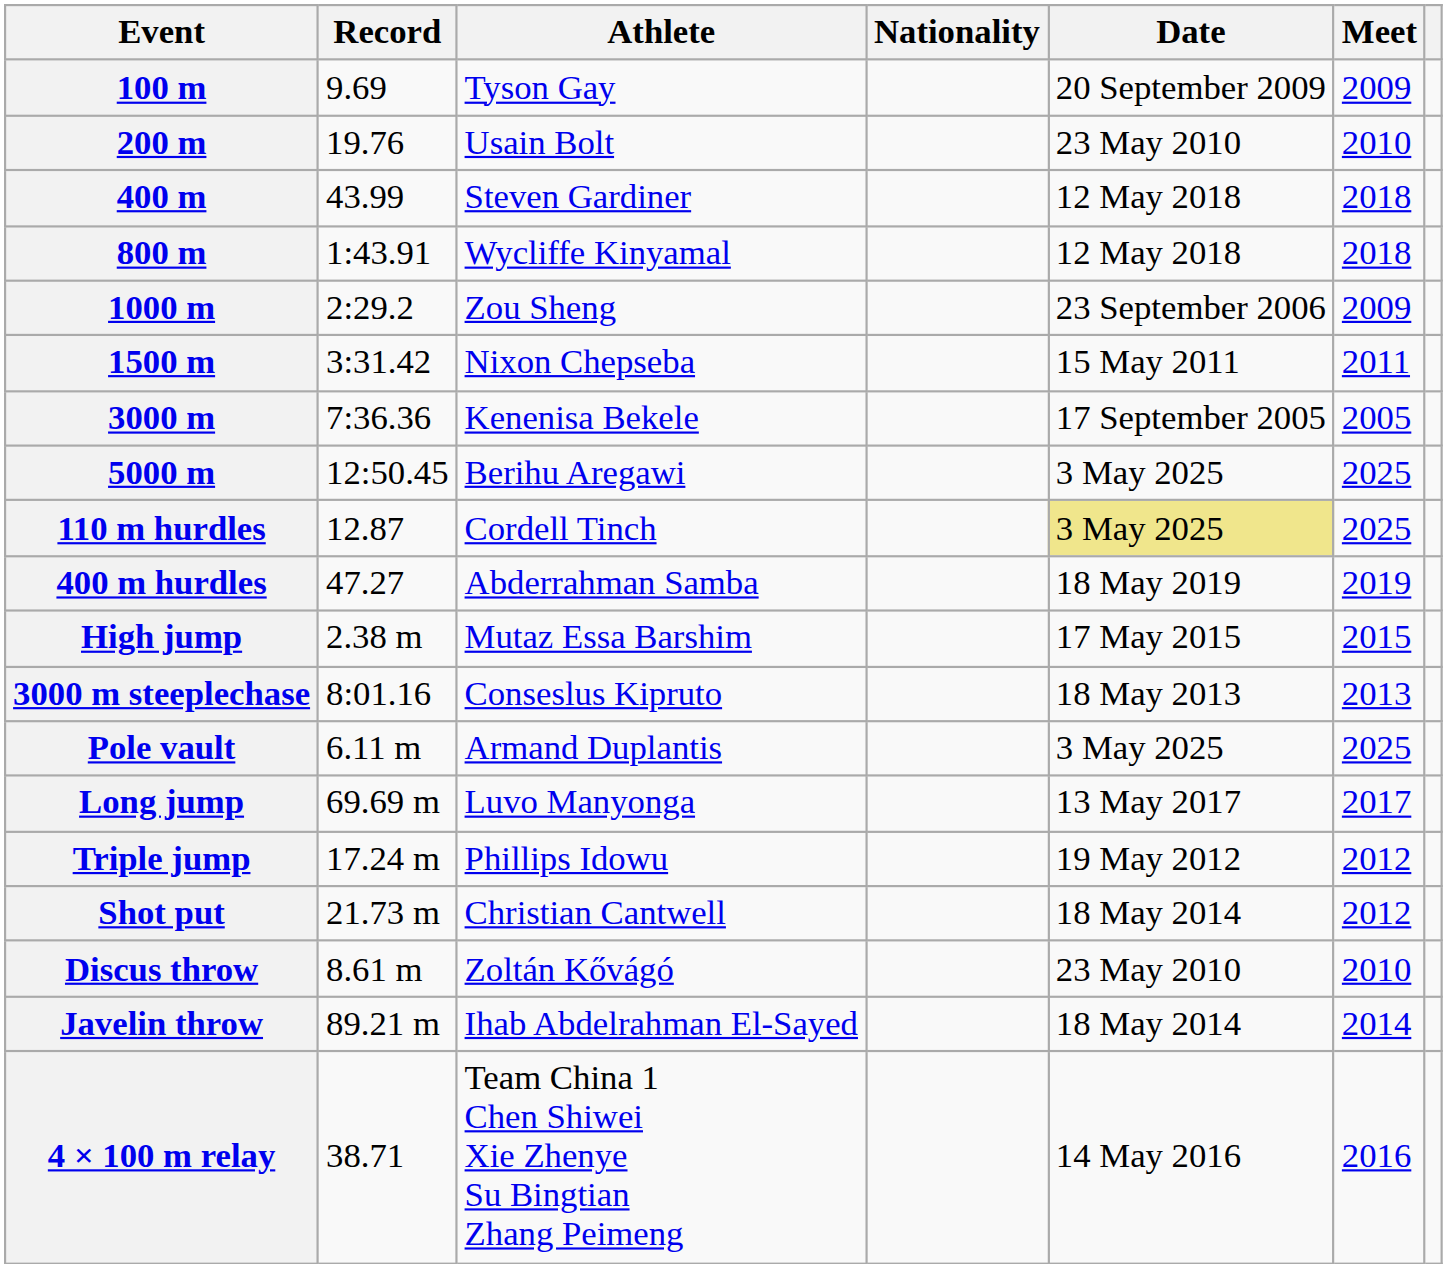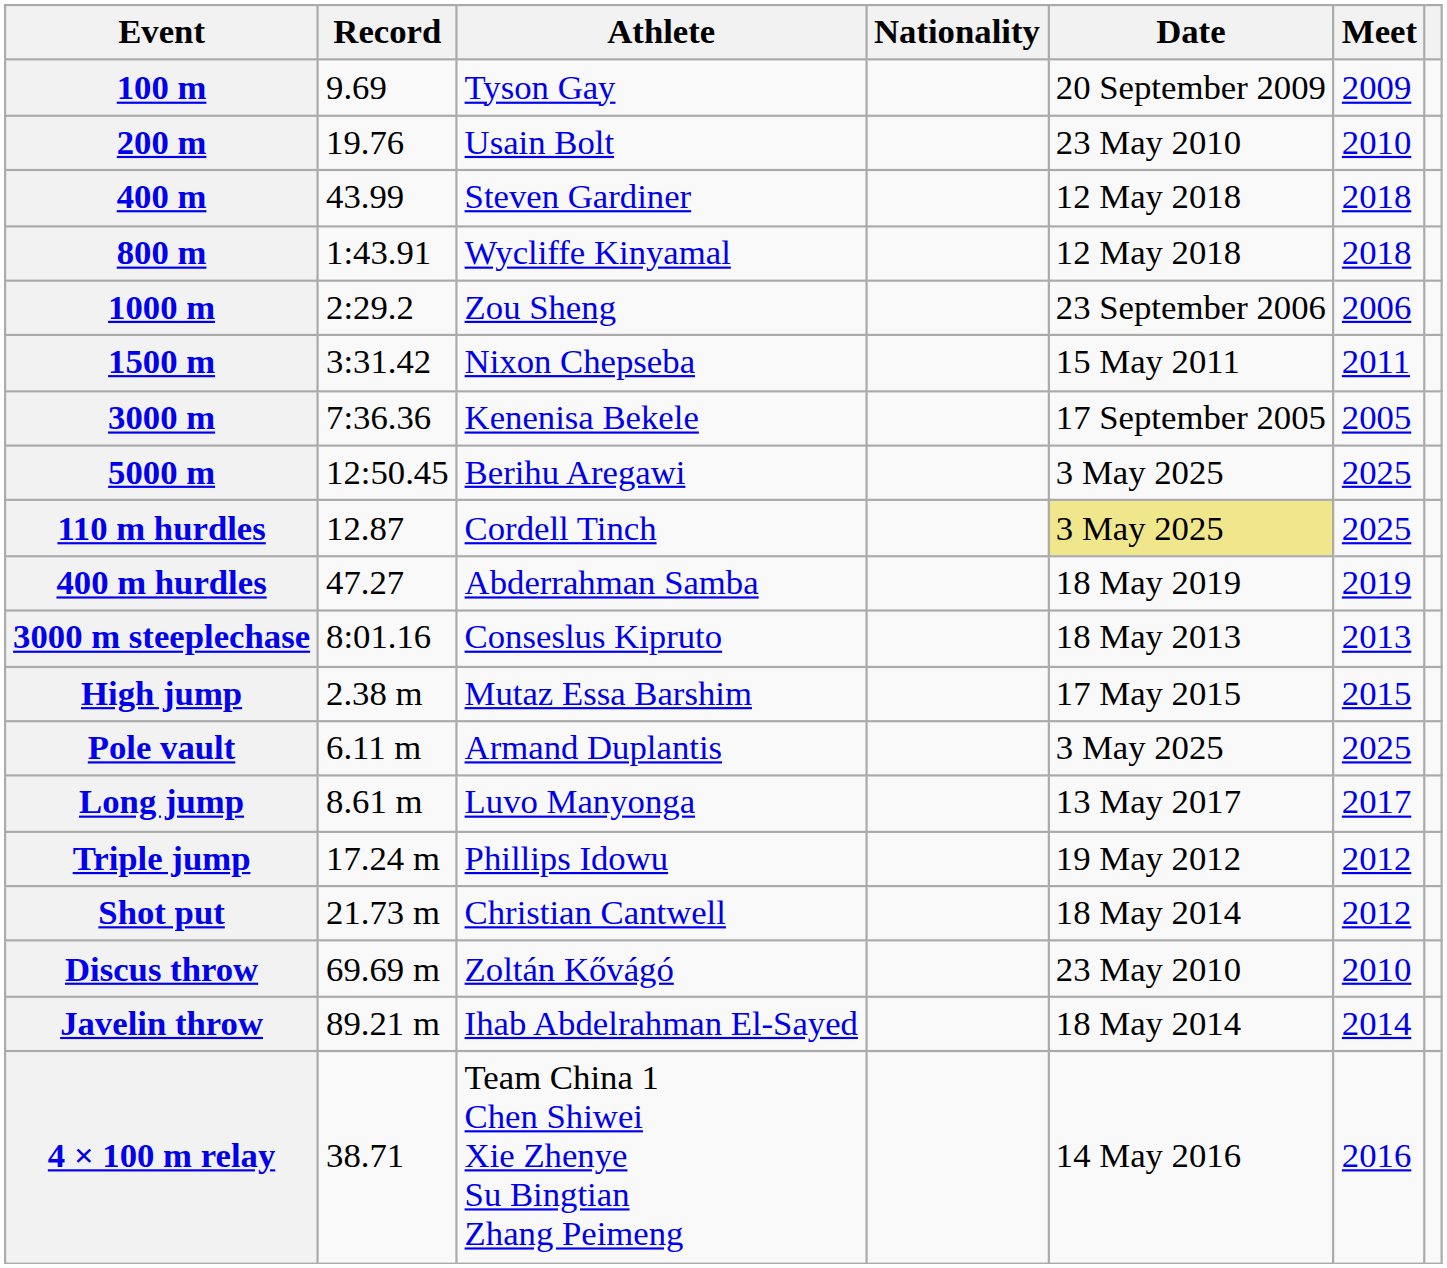 <table class="wikitable plainrowheaders sticky-header">
 <tr>
 <th scope="col">Event</th>
 <th scope="col">Record</th>
 <th scope="col">Athlete</th>
 <th scope="col">Nationality</th>
 <th scope="col">Date</th>
 <th scope="col">Meet</th>
 <th scope="col"></th>
 </tr>
 <tr>
 <th scope="row"><a href='#'>100 m</a></th>
 <td>9.69 </td>
 <td><a href='#'>Tyson Gay</a></td>
 <td></td>
 <td>20 September 2009</td>
 <td><a href='#'>2009</a></td>
 <td></td>
 </tr>
 <tr>
 <th scope="row"><a href='#'>200 m</a></th>
 <td>19.76 </td>
 <td><a href='#'>Usain Bolt</a></td>
 <td></td>
 <td>23 May 2010</td>
 <td><a href='#'>2010</a></td>
 <td></td>
 </tr>
 <tr>
 <th scope="row"><a href='#'>400 m</a></th>
 <td>43.99</td>
 <td><a href='#'>Steven Gardiner</a></td>
 <td></td>
 <td>12 May 2018</td>
 <td><a href='#'>2018</a></td>
 <td></td>
 </tr>
 <tr>
 <th scope="row"><a href='#'>800 m</a></th>
 <td>1:43.91</td>
 <td><a href='#'>Wycliffe Kinyamal</a></td>
 <td></td>
 <td>12 May 2018</td>
 <td><a href='#'>2018</a></td>
 <td></td>
 </tr>
 <tr>
 <th scope="row"><a href='#'>1000 m</a></th>
 <td>2:29.2</td>
 <td><a href='#'>Zou Sheng</a></td>
 <td></td>
 <td>23 September 2006</td>
-<td><a href='#'>2009</a></td>
+<td><a href='#'>2006</a></td>
 <td></td>
 </tr>
 <tr>
 <th scope="row"><a href='#'>1500 m</a></th>
 <td>3:31.42</td>
 <td><a href='#'>Nixon Chepseba</a></td>
 <td></td>
 <td>15 May 2011</td>
 <td><a href='#'>2011</a></td>
 <td></td>
 </tr>
 <tr>
 <th scope="row"><a href='#'>3000 m</a></th>
 <td>7:36.36</td>
 <td><a href='#'>Kenenisa Bekele</a></td>
 <td></td>
 <td>17 September 2005</td>
 <td><a href='#'>2005</a></td>
 <td></td>
 </tr>
 <tr>
 <th scope="row"><a href='#'>5000 m</a></th>
 <td>12:50.45</td>
 <td><a href='#'>Berihu Aregawi</a></td>
 <td></td>
 <td>3 May 2025</td>
 <td><a href='#'>2025</a></td>
 <td></td>
 </tr>
 <tr>
 <th scope="row"><a href='#'>110 m hurdles</a></th>
 <td>12.87 </td>
 <td><a href='#'>Cordell Tinch</a></td>
 <td></td>
 <td style="background: khaki;">3 May 2025</td>
 <td><a href='#'>2025</a></td>
 <td></td>
 </tr>
 <tr>
 <th scope="row"><a href='#'>400 m hurdles</a></th>
 <td>47.27</td>
 <td><a href='#'>Abderrahman Samba</a></td>
 <td></td>
 <td>18 May 2019</td>
 <td><a href='#'>2019</a></td>
 <td></td>
 </tr>
 <tr>
+<th scope="row"><a href='#'>3000 m steeplechase</a></th>
+<td>8:01.16</td>
+<td><a href='#'>Conseslus Kipruto</a></td>
+<td></td>
+<td>18 May 2013</td>
+<td><a href='#'>2013</a></td>
+<td></td>
+</tr>
+<tr>
 <th scope="row"><a href='#'>High jump</a></th>
 <td>2.38 m</td>
 <td><a href='#'>Mutaz Essa Barshim</a></td>
 <td></td>
 <td>17 May 2015</td>
 <td><a href='#'>2015</a></td>
-<td></td>
-</tr>
-<tr>
-<th scope="row"><a href='#'>3000 m steeplechase</a></th>
-<td>8:01.16</td>
-<td><a href='#'>Conseslus Kipruto</a></td>
-<td></td>
-<td>18 May 2013</td>
-<td><a href='#'>2013</a></td>
 <td></td>
 </tr>
 <tr>
 <th scope="row"><a href='#'>Pole vault</a></th>
 <td>6.11 m</td>
 <td><a href='#'>Armand Duplantis</a></td>
 <td></td>
 <td>3 May 2025</td>
 <td><a href='#'>2025</a></td>
 <td></td>
 </tr>
 <tr>
 <th scope="row"><a href='#'>Long jump</a></th>
-<td>69.69 m</td>
+<td>8.61 m </td>
 <td><a href='#'>Luvo Manyonga</a></td>
 <td></td>
 <td>13 May 2017</td>
 <td><a href='#'>2017</a></td>
 <td></td>
 </tr>
 <tr>
 <th scope="row"><a href='#'>Triple jump</a></th>
 <td>17.24 m </td>
 <td><a href='#'>Phillips Idowu</a></td>
 <td></td>
 <td>19 May 2012</td>
 <td><a href='#'>2012</a></td>
 <td></td>
 </tr>
 <tr>
 <th scope="row"><a href='#'>Shot put</a></th>
 <td>21.73 m</td>
 <td><a href='#'>Christian Cantwell</a></td>
 <td></td>
 <td>18 May 2014</td>
 <td><a href='#'>2012</a></td>
 <td></td>
 </tr>
 <tr>
 <th scope="row"><a href='#'>Discus throw</a></th>
-<td>8.61 m </td>
+<td>69.69 m</td>
 <td><a href='#'>Zoltán Kővágó</a></td>
 <td></td>
 <td>23 May 2010</td>
 <td><a href='#'>2010</a></td>
 <td></td>
 </tr>
 <tr>
 <th scope="row"><a href='#'>Javelin throw</a></th>
 <td>89.21 m</td>
 <td><a href='#'>Ihab Abdelrahman El-Sayed</a></td>
 <td></td>
 <td>18 May 2014</td>
 <td><a href='#'>2014</a></td>
 <td></td>
 </tr>
 <tr>
 <th scope="row"><a href='#'>4 × 100 m relay</a></th>
 <td>38.71</td>
 <td>Team China 1<br><a href='#'>Chen Shiwei</a><br><a href='#'>Xie Zhenye</a><br><a href='#'>Su Bingtian</a><br><a href='#'>Zhang Peimeng</a></td>
 <td></td>
 <td>14 May 2016</td>
 <td><a href='#'>2016</a></td>
 <td></td>
 </tr>
 </table>
